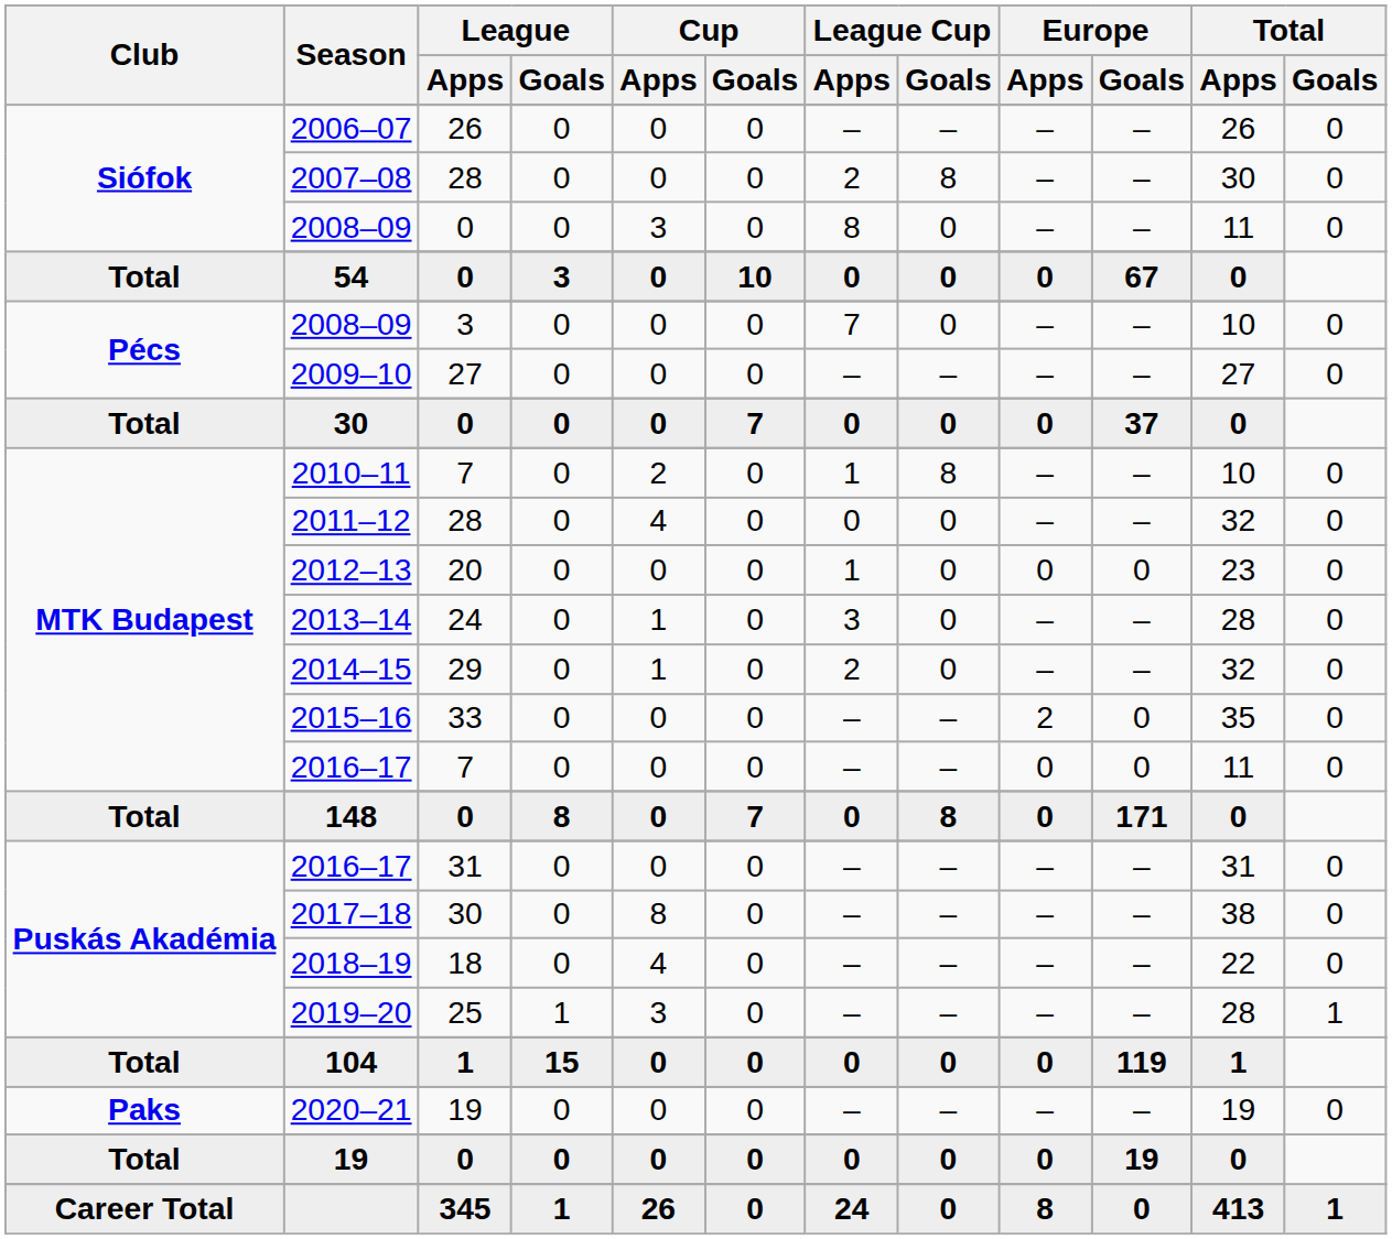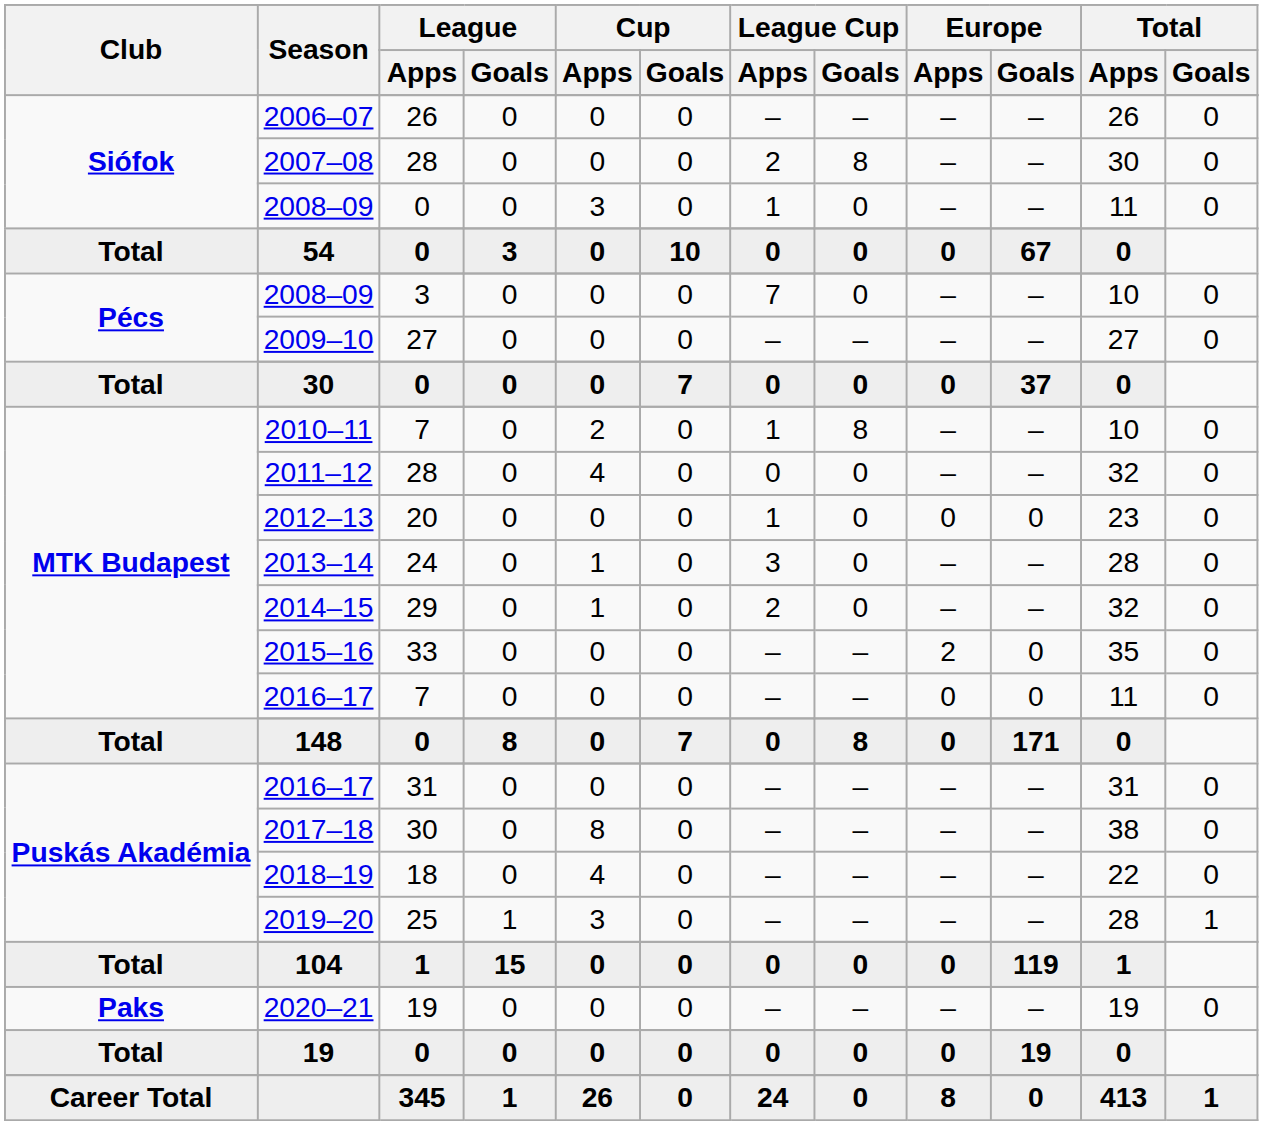 <table class="wikitable" style="font-size:90%; text-align: center;">
 <tr>
 <th rowspan="2">Club</th>
 <th rowspan="2">Season</th>
 <th colspan="2">League</th>
 <th colspan="2">Cup</th>
 <th colspan="2">League Cup</th>
 <th colspan="2">Europe</th>
 <th colspan="2">Total</th>
 </tr>
 <tr>
 <th>Apps</th>
 <th>Goals</th>
 <th>Apps</th>
 <th>Goals</th>
 <th>Apps</th>
 <th>Goals</th>
 <th>Apps</th>
 <th>Goals</th>
 <th>Apps</th>
 <th>Goals</th>
 </tr>
 <tr ||-||-||-|->
 <td rowspan="5" valign="center"><strong><a href='#'>Siófok</a></strong></td>
 </tr>
 <tr>
 <td><a href='#'>2006–07</a></td>
 <td>26</td>
 <td>0</td>
 <td>0</td>
 <td>0</td>
 <td>–</td>
 <td>–</td>
 <td>–</td>
 <td>–</td>
 <td>26</td>
 <td>0</td>
 </tr>
 <tr>
 <td><a href='#'>2007–08</a></td>
 <td>28</td>
 <td>0</td>
 <td>0</td>
 <td>0</td>
 <td>2</td>
 <td>8</td>
 <td>–</td>
 <td>–</td>
 <td>30</td>
 <td>0</td>
 </tr>
 <tr>
 <td><a href='#'>2008–09</a></td>
 <td>0</td>
 <td>0</td>
 <td>3</td>
 <td>0</td>
-<td>8</td>
+<td>1</td>
 <td>0</td>
 <td>–</td>
 <td>–</td>
 <td>11</td>
 <td>0</td>
 </tr>
 <tr>
 </tr>
 <tr style="font-weight:bold; background-color:#eeeeee;">
 <td>Total</td>
 <td>54</td>
 <td>0</td>
 <td>3</td>
 <td>0</td>
 <td>10</td>
 <td>0</td>
 <td>0</td>
 <td>0</td>
 <td>67</td>
 <td>0</td>
 </tr>
 <tr>
 <td rowspan="4" valign="center"><strong><a href='#'>Pécs</a></strong></td>
 </tr>
 <tr>
 <td><a href='#'>2008–09</a></td>
 <td>3</td>
 <td>0</td>
 <td>0</td>
 <td>0</td>
 <td>7</td>
 <td>0</td>
 <td>–</td>
 <td>–</td>
 <td>10</td>
 <td>0</td>
 </tr>
 <tr>
 <td><a href='#'>2009–10</a></td>
 <td>27</td>
 <td>0</td>
 <td>0</td>
 <td>0</td>
 <td>–</td>
 <td>–</td>
 <td>–</td>
 <td>–</td>
 <td>27</td>
 <td>0</td>
 </tr>
 <tr>
 </tr>
 <tr style="font-weight:bold; background-color:#eeeeee;">
 <td>Total</td>
 <td>30</td>
 <td>0</td>
 <td>0</td>
 <td>0</td>
 <td>7</td>
 <td>0</td>
 <td>0</td>
 <td>0</td>
 <td>37</td>
 <td>0</td>
 </tr>
 <tr>
 <td rowspan="9" valign="center"><strong><a href='#'>MTK Budapest</a></strong></td>
 </tr>
 <tr>
 <td><a href='#'>2010–11</a></td>
 <td>7</td>
 <td>0</td>
 <td>2</td>
 <td>0</td>
 <td>1</td>
 <td>8</td>
 <td>–</td>
 <td>–</td>
 <td>10</td>
 <td>0</td>
 </tr>
 <tr>
 <td><a href='#'>2011–12</a></td>
 <td>28</td>
 <td>0</td>
 <td>4</td>
 <td>0</td>
 <td>0</td>
 <td>0</td>
 <td>–</td>
 <td>–</td>
 <td>32</td>
 <td>0</td>
 </tr>
 <tr>
 <td><a href='#'>2012–13</a></td>
 <td>20</td>
 <td>0</td>
 <td>0</td>
 <td>0</td>
 <td>1</td>
 <td>0</td>
 <td>0</td>
 <td>0</td>
 <td>23</td>
 <td>0</td>
 </tr>
 <tr>
 <td><a href='#'>2013–14</a></td>
 <td>24</td>
 <td>0</td>
 <td>1</td>
 <td>0</td>
 <td>3</td>
 <td>0</td>
 <td>–</td>
 <td>–</td>
 <td>28</td>
 <td>0</td>
 </tr>
 <tr>
 <td><a href='#'>2014–15</a></td>
 <td>29</td>
 <td>0</td>
 <td>1</td>
 <td>0</td>
 <td>2</td>
 <td>0</td>
 <td>–</td>
 <td>–</td>
 <td>32</td>
 <td>0</td>
 </tr>
 <tr>
 <td><a href='#'>2015–16</a></td>
 <td>33</td>
 <td>0</td>
 <td>0</td>
 <td>0</td>
 <td>–</td>
 <td>–</td>
 <td>2</td>
 <td>0</td>
 <td>35</td>
 <td>0</td>
 </tr>
 <tr>
 <td><a href='#'>2016–17</a></td>
 <td>7</td>
 <td>0</td>
 <td>0</td>
 <td>0</td>
 <td>–</td>
 <td>–</td>
 <td>0</td>
 <td>0</td>
 <td>11</td>
 <td>0</td>
 </tr>
 <tr>
 </tr>
 <tr style="font-weight:bold; background-color:#eeeeee;">
 <td>Total</td>
 <td>148</td>
 <td>0</td>
 <td>8</td>
 <td>0</td>
 <td>7</td>
 <td>0</td>
 <td>8</td>
 <td>0</td>
 <td>171</td>
 <td>0</td>
 </tr>
 <tr>
 <td rowspan="6" valign="center"><strong><a href='#'>Puskás Akadémia</a></strong></td>
 </tr>
 <tr>
 <td><a href='#'>2016–17</a></td>
 <td>31</td>
 <td>0</td>
 <td>0</td>
 <td>0</td>
 <td>–</td>
 <td>–</td>
 <td>–</td>
 <td>–</td>
 <td>31</td>
 <td>0</td>
 </tr>
 <tr>
 <td><a href='#'>2017–18</a></td>
 <td>30</td>
 <td>0</td>
 <td>8</td>
 <td>0</td>
 <td>–</td>
 <td>–</td>
 <td>–</td>
 <td>–</td>
 <td>38</td>
 <td>0</td>
 </tr>
 <tr>
 <td><a href='#'>2018–19</a></td>
 <td>18</td>
 <td>0</td>
 <td>4</td>
 <td>0</td>
 <td>–</td>
 <td>–</td>
 <td>–</td>
 <td>–</td>
 <td>22</td>
 <td>0</td>
 </tr>
 <tr>
 <td><a href='#'>2019–20</a></td>
 <td>25</td>
 <td>1</td>
 <td>3</td>
 <td>0</td>
 <td>–</td>
 <td>–</td>
 <td>–</td>
 <td>–</td>
 <td>28</td>
 <td>1</td>
 </tr>
 <tr>
 </tr>
 <tr style="font-weight:bold; background-color:#eeeeee;">
 <td>Total</td>
 <td>104</td>
 <td>1</td>
 <td>15</td>
 <td>0</td>
 <td>0</td>
 <td>0</td>
 <td>0</td>
 <td>0</td>
 <td>119</td>
 <td>1</td>
 </tr>
 <tr>
 <td rowspan="3" valign="center"><strong><a href='#'>Paks</a></strong></td>
 </tr>
 <tr>
 <td><a href='#'>2020–21</a></td>
 <td>19</td>
 <td>0</td>
 <td>0</td>
 <td>0</td>
 <td>–</td>
 <td>–</td>
 <td>–</td>
 <td>–</td>
 <td>19</td>
 <td>0</td>
 </tr>
 <tr>
 </tr>
 <tr style="font-weight:bold; background-color:#eeeeee;">
 <td>Total</td>
 <td>19</td>
 <td>0</td>
 <td>0</td>
 <td>0</td>
 <td>0</td>
 <td>0</td>
 <td>0</td>
 <td>0</td>
 <td>19</td>
 <td>0</td>
 </tr>
 <tr>
 </tr>
 <tr style="font-weight:bold; background-color:#eeeeee;">
 <td rowspan="2" valign="top"><strong>Career Total</strong></td>
 <td></td>
 <td><strong>345</strong></td>
 <td><strong>1</strong></td>
 <td><strong>26</strong></td>
 <td><strong>0</strong></td>
 <td><strong>24</strong></td>
 <td><strong>0</strong></td>
 <td><strong>8</strong></td>
 <td><strong>0</strong></td>
 <td><strong>413</strong></td>
 <td><strong>1</strong></td>
 </tr>
 </table>
